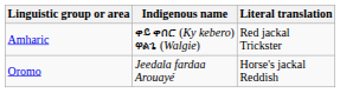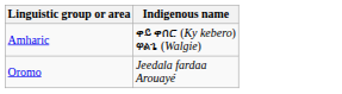 <table class="wikitable collapsed">
 <tr>
 <th>Linguistic group or area</th>
 <th>Indigenous name</th>
-<th>Literal translation</th>
 </tr>
 <tr>
 <td><a href='#'>Amharic</a></td>
 <td>ቀይ ቀበሮ (<em>Ky kebero</em>)<br>ዋልጌ (<em>Walgie</em>)</td>
-<td>Red jackal<br>Trickster</td>
 </tr>
 <tr>
 <td><a href='#'>Oromo</a></td>
 <td><em>Jeedala fardaa</em><br><em>Arouayé</em></td>
-<td>Horse's jackal<br>Reddish</td>
 </tr>
 </table>
